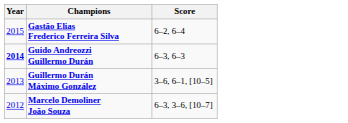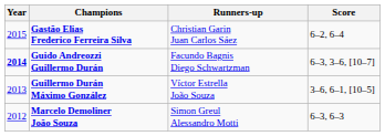 <table class="wikitable" style="font-size:90%">
 <tr>
 <th>Year</th>
 <th width="200">Champions</th>
+<th width="200">Runners-up</th>
 <th width="100">Score</th>
 </tr>
 <tr>
 <td><a href='#'>2015</a></td>
 <td> <strong><a href='#'>Gastão Elias</a></strong><br> <strong><a href='#'>Frederico Ferreira Silva</a></strong></td>
+<td> <a href='#'>Christian Garin</a><br> <a href='#'>Juan Carlos Sáez</a></td>
 <td>6–2, 6–4</td>
 </tr>
 <tr>
 <td><strong><a href='#'>2014</a></strong></td>
 <td> <strong><a href='#'>Guido Andreozzi</a></strong><br> <strong><a href='#'>Guillermo Durán</a></strong></td>
-<td>6–3, 6–3</td>
+<td> <a href='#'>Facundo Bagnis</a><br> <a href='#'>Diego Schwartzman</a></td>
+<td>6–3, 3–6, [10–7]</td>
 </tr>
 <tr>
 <td><a href='#'>2013</a></td>
 <td> <strong><a href='#'>Guillermo Durán</a></strong> <br>  <strong><a href='#'>Máximo González</a></strong></td>
+<td> <a href='#'>Víctor Estrella</a> <br>  <a href='#'>João Souza</a></td>
 <td>3–6, 6–1, [10–5]</td>
 </tr>
 <tr>
 <td><a href='#'>2012</a></td>
 <td> <strong><a href='#'>Marcelo Demoliner</a></strong> <br>  <strong><a href='#'>João Souza</a></strong></td>
-<td>6–3, 3–6, [10–7]</td>
+<td> <a href='#'>Simon Greul</a> <br>  <a href='#'>Alessandro Motti</a></td>
+<td>6–3, 6–3</td>
 </tr>
 </table>
